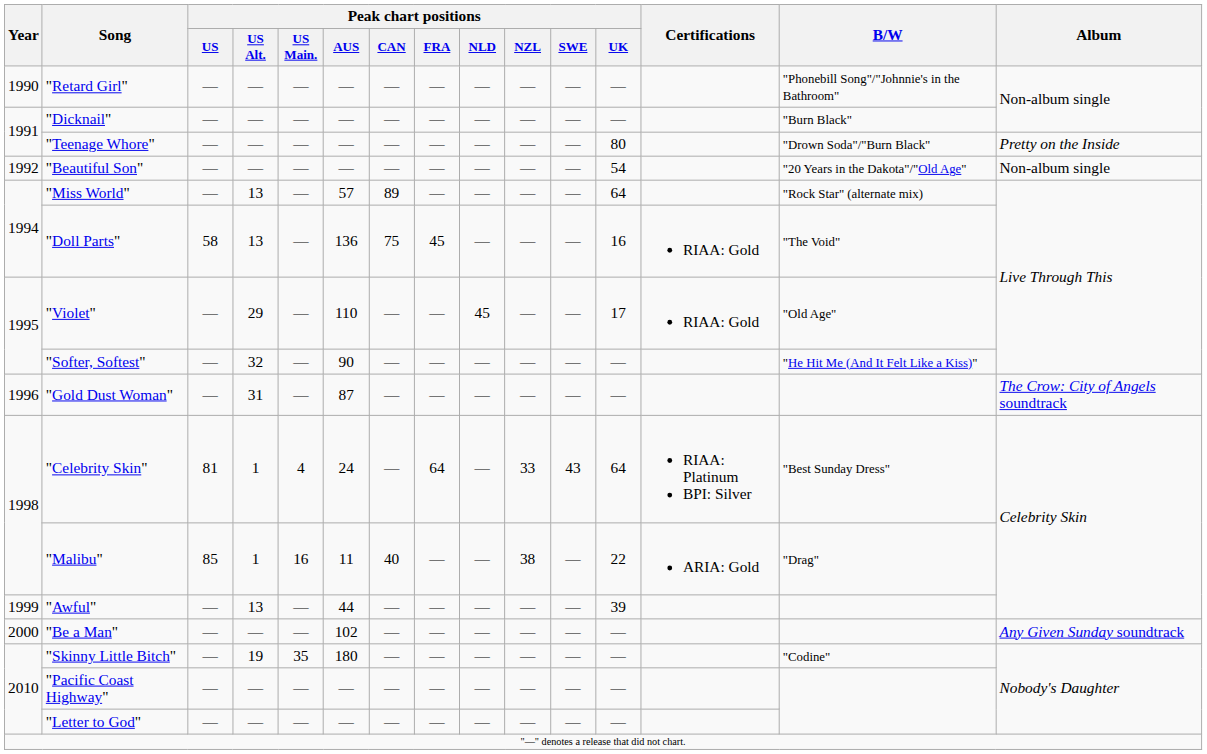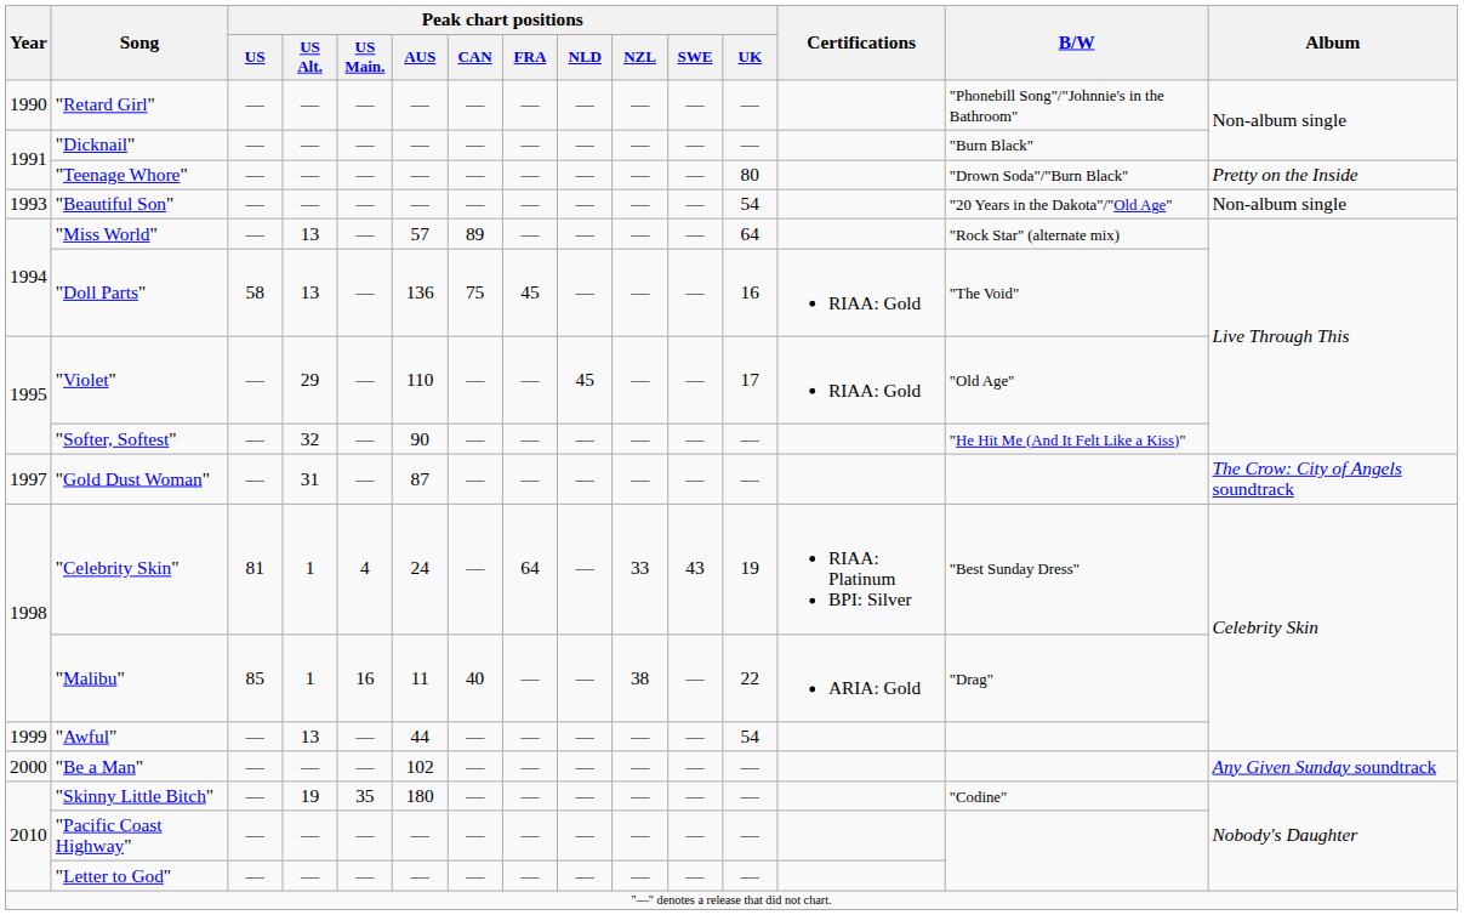 <table class="wikitable">
 <tr>
 <th rowspan="2">Year</th>
 <th rowspan="2">Song</th>
 <th colspan="10">Peak chart positions</th>
 <th rowspan="2">Certifications</th>
 <th rowspan="2"><a href='#'>B/W</a></th>
 <th rowspan="2">Album</th>
 </tr>
 <tr>
 <th style="width:3em;font-size:85%"><a href='#'>US</a><br></th>
 <th style="width:3em;font-size:85%"><a href='#'>US<br>Alt.</a><br></th>
 <th style="width:3em;font-size:85%"><a href='#'>US<br>Main.</a><br></th>
 <th style="width:3em;font-size:85%"><a href='#'>AUS</a><br></th>
 <th style="width:3em;font-size:85%"><a href='#'>CAN</a><br></th>
 <th style="width:3em;font-size:85%"><a href='#'>FRA</a><br></th>
 <th style="width:3em;font-size:85%"><a href='#'>NLD</a><br></th>
 <th style="width:3em;font-size:85%"><a href='#'>NZL</a><br></th>
 <th style="width:3em;font-size:85%"><a href='#'>SWE</a><br></th>
 <th style="width:3em;font-size:85%"><a href='#'>UK</a><br></th>
 </tr>
 <tr>
 <td>1990</td>
 <td>"<a href='#'>Retard Girl</a>"</td>
 <td align="center">—</td>
 <td align="center">—</td>
 <td align="center">—</td>
 <td align="center">—</td>
 <td align="center">—</td>
 <td align="center">—</td>
 <td align="center">—</td>
 <td align="center">—</td>
 <td align="center">—</td>
 <td align="center">—</td>
 <td></td>
 <td><small>"Phonebill Song"/"Johnnie's in the Bathroom"</small></td>
 <td rowspan="2">Non-album single</td>
 </tr>
 <tr>
 <td rowspan="2">1991</td>
 <td>"<a href='#'>Dicknail</a>"</td>
 <td align="center">—</td>
 <td align="center">—</td>
 <td align="center">—</td>
 <td align="center">—</td>
 <td align="center">—</td>
 <td align="center">—</td>
 <td align="center">—</td>
 <td align="center">—</td>
 <td align="center">—</td>
 <td align="center">—</td>
 <td></td>
 <td><small>"Burn Black"</small></td>
 </tr>
 <tr>
 <td>"<a href='#'>Teenage Whore</a>"</td>
 <td align="center">—</td>
 <td align="center">—</td>
 <td align="center">—</td>
 <td align="center">—</td>
 <td align="center">—</td>
 <td align="center">—</td>
 <td align="center">—</td>
 <td align="center">—</td>
 <td align="center">—</td>
 <td align="center">80</td>
 <td></td>
 <td><small>"Drown Soda"/"Burn Black"</small></td>
 <td><em>Pretty on the Inside</em></td>
 </tr>
 <tr>
-<td>1992</td>
+<td>1993</td>
 <td>"<a href='#'>Beautiful Son</a>"</td>
 <td align="center">—</td>
 <td align="center">—</td>
 <td align="center">—</td>
 <td align="center">—</td>
 <td align="center">—</td>
 <td align="center">—</td>
 <td align="center">—</td>
 <td align="center">—</td>
 <td align="center">—</td>
 <td align="center">54</td>
 <td></td>
 <td><small>"20 Years in the Dakota"/"<a href='#'>Old Age</a>"</small></td>
 <td>Non-album single</td>
 </tr>
 <tr>
 <td rowspan="2">1994</td>
 <td>"<a href='#'>Miss World</a>"</td>
 <td align="center">—</td>
 <td align="center">13</td>
 <td align="center">—</td>
 <td align="center">57</td>
 <td align="center">89</td>
 <td align="center">—</td>
 <td align="center">—</td>
 <td align="center">—</td>
 <td align="center">—</td>
 <td align="center">64</td>
 <td></td>
 <td><small>"Rock Star" (alternate mix)</small></td>
 <td rowspan="4"><em>Live Through This</em></td>
 </tr>
 <tr>
 <td>"<a href='#'>Doll Parts</a>"</td>
 <td align="center">58</td>
 <td align="center">13</td>
 <td align="center">—</td>
 <td align="center">136</td>
 <td align="center">75</td>
 <td align="center">45</td>
 <td align="center">—</td>
 <td align="center">—</td>
 <td align="center">—</td>
 <td align="center">16</td>
 <td><br><ul><li>RIAA: Gold</li></ul></td>
 <td><small>"The Void"</small></td>
 </tr>
 <tr>
 <td rowspan="2">1995</td>
 <td>"<a href='#'>Violet</a>"</td>
 <td align="center">—</td>
 <td align="center">29</td>
 <td align="center">—</td>
 <td align="center">110</td>
 <td align="center">—</td>
 <td align="center">—</td>
 <td align="center">45</td>
 <td align="center">—</td>
 <td align="center">—</td>
 <td align="center">17</td>
 <td><br><ul><li>RIAA: Gold</li></ul></td>
 <td><small>"Old Age"</small></td>
 </tr>
 <tr>
 <td>"<a href='#'>Softer, Softest</a>"</td>
 <td align="center">—</td>
 <td align="center">32</td>
 <td align="center">—</td>
 <td align="center">90</td>
 <td align="center">—</td>
 <td align="center">—</td>
 <td align="center">—</td>
 <td align="center">—</td>
 <td align="center">—</td>
 <td align="center">—</td>
 <td></td>
 <td><small>"<a href='#'>He Hit Me (And It Felt Like a Kiss)</a>"</small></td>
 </tr>
 <tr>
-<td>1996</td>
+<td>1997</td>
 <td>"<a href='#'>Gold Dust Woman</a>"</td>
 <td align="center">—</td>
 <td align="center">31</td>
 <td align="center">—</td>
 <td align="center">87</td>
 <td align="center">—</td>
 <td align="center">—</td>
 <td align="center">—</td>
 <td align="center">—</td>
 <td align="center">—</td>
 <td align="center">—</td>
 <td></td>
 <td></td>
 <td><a href='#'><em>The Crow: City of Angels</em> soundtrack</a></td>
 </tr>
 <tr>
 <td rowspan="2">1998</td>
 <td>"<a href='#'>Celebrity Skin</a>"</td>
 <td align="center">81</td>
 <td align="center">1</td>
 <td align="center">4</td>
 <td align="center">24</td>
 <td align="center">—</td>
 <td align="center">64</td>
 <td align="center">—</td>
 <td align="center">33</td>
 <td align="center">43</td>
-<td align="center">64</td>
+<td align="center">19</td>
 <td><br><ul><li>RIAA: Platinum</li><li>BPI: Silver</li></ul></td>
 <td><small>"Best Sunday Dress"</small></td>
 <td rowspan="3"><em>Celebrity Skin</em></td>
 </tr>
 <tr>
 <td>"<a href='#'>Malibu</a>"</td>
 <td align="center">85</td>
 <td align="center">1</td>
 <td align="center">16</td>
 <td align="center">11</td>
 <td align="center">40</td>
 <td align="center">—</td>
 <td align="center">—</td>
 <td align="center">38</td>
 <td align="center">—</td>
 <td align="center">22</td>
 <td><br><ul><li>ARIA: Gold</li></ul></td>
 <td><small>"Drag"</small></td>
 </tr>
 <tr>
 <td>1999</td>
 <td>"<a href='#'>Awful</a>"</td>
 <td align="center">—</td>
 <td align="center">13</td>
 <td align="center">—</td>
 <td align="center">44</td>
 <td align="center">—</td>
 <td align="center">—</td>
 <td align="center">—</td>
 <td align="center">—</td>
 <td align="center">—</td>
-<td align="center">39</td>
+<td align="center">54</td>
 <td></td>
 </tr>
 <tr>
 <td>2000</td>
 <td>"<a href='#'>Be a Man</a>"</td>
 <td align="center">—</td>
 <td align="center">—</td>
 <td align="center">—</td>
 <td align="center">102</td>
 <td align="center">—</td>
 <td align="center">—</td>
 <td align="center">—</td>
 <td align="center">—</td>
 <td align="center">—</td>
 <td align="center">—</td>
 <td></td>
 <td></td>
 <td><a href='#'><em>Any Given Sunday</em> soundtrack</a></td>
 </tr>
 <tr>
 <td rowspan="3">2010</td>
 <td>"<a href='#'>Skinny Little Bitch</a>"</td>
 <td align="center">—</td>
 <td align="center">19</td>
 <td align="center">35</td>
 <td align="center">180</td>
 <td align="center">—</td>
 <td align="center">—</td>
 <td align="center">—</td>
 <td align="center">—</td>
 <td align="center">—</td>
 <td align="center">—</td>
 <td></td>
 <td><small>"Codine"</small></td>
 <td rowspan="3"><em>Nobody's Daughter</em></td>
 </tr>
 <tr>
 <td>"<a href='#'>Pacific Coast Highway</a>"</td>
 <td align="center">—</td>
 <td align="center">—</td>
 <td align="center">—</td>
 <td align="center">—</td>
 <td align="center">—</td>
 <td align="center">—</td>
 <td align="center">—</td>
 <td align="center">—</td>
 <td align="center">—</td>
 <td align="center">—</td>
 <td></td>
 </tr>
 <tr>
 <td>"<a href='#'>Letter to God</a>"</td>
 <td align="center">—</td>
 <td align="center">—</td>
 <td align="center">—</td>
 <td align="center">—</td>
 <td align="center">—</td>
 <td align="center">—</td>
 <td align="center">—</td>
 <td align="center">—</td>
 <td align="center">—</td>
 <td align="center">—</td>
 <td></td>
 </tr>
 <tr>
 <td align="center" colspan="16" style="font-size: 8pt">"—" denotes a release that did not chart.</td>
 </tr>
 </table>
